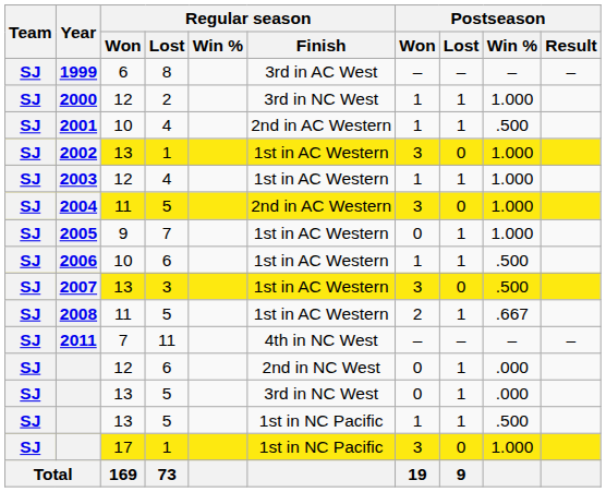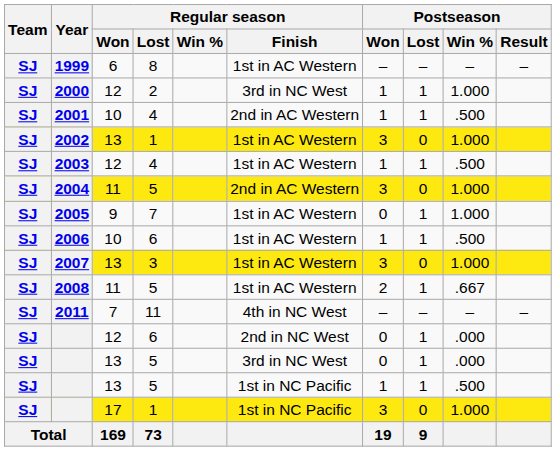 <table class="wikitable" style="font-size: 95%; text-align:center;">
 <tr>
 <th rowspan=2>Team</th>
 <th rowspan=2>Year</th>
 <th colspan=4>Regular season</th>
 <th colspan=4>Postseason</th>
 </tr>
 <tr>
 <th>Won</th>
 <th>Lost</th>
 <th>Win %</th>
 <th>Finish</th>
 <th>Won</th>
 <th>Lost</th>
 <th>Win %</th>
 <th>Result</th>
 </tr>
 <tr>
 <th><a href='#'>SJ</a></th>
 <th><a href='#'>1999</a></th>
 <td>6</td>
 <td>8</td>
 <td></td>
-<td>3rd in AC West</td>
+<td>1st in AC Western</td>
 <td>–</td>
 <td>–</td>
 <td>–</td>
 <td>–</td>
 </tr>
 <tr>
 <th><a href='#'>SJ</a></th>
 <th><a href='#'>2000</a></th>
 <td>12</td>
 <td>2</td>
 <td></td>
 <td>3rd in NC West</td>
 <td>1</td>
 <td>1</td>
 <td>1.000</td>
 <td></td>
 </tr>
 <tr>
 <th><a href='#'>SJ</a></th>
 <th><a href='#'>2001</a></th>
 <td>10</td>
 <td>4</td>
 <td></td>
 <td>2nd in AC Western</td>
 <td>1</td>
 <td>1</td>
 <td>.500</td>
 <td></td>
 </tr>
 <tr ! style="background:#FDE910;">
 <th><a href='#'>SJ</a></th>
 <th><a href='#'>2002</a></th>
 <td>13</td>
 <td>1</td>
 <td></td>
 <td>1st in AC Western</td>
 <td>3</td>
 <td>0</td>
 <td>1.000</td>
 <td></td>
 </tr>
 <tr>
 <th><a href='#'>SJ</a></th>
 <th><a href='#'>2003</a></th>
 <td>12</td>
 <td>4</td>
 <td></td>
 <td>1st in AC Western</td>
 <td>1</td>
 <td>1</td>
-<td>1.000</td>
+<td>.500</td>
 <td></td>
 </tr>
 <tr ! style="background:#FDE910;">
 <th><a href='#'>SJ</a></th>
 <th><a href='#'>2004</a></th>
 <td>11</td>
 <td>5</td>
 <td></td>
 <td>2nd in AC Western</td>
 <td>3</td>
 <td>0</td>
 <td>1.000</td>
 <td></td>
 </tr>
 <tr>
 <th><a href='#'>SJ</a></th>
 <th><a href='#'>2005</a></th>
 <td>9</td>
 <td>7</td>
 <td></td>
 <td>1st in AC Western</td>
 <td>0</td>
 <td>1</td>
 <td>1.000</td>
 <td></td>
 </tr>
 <tr>
 <th><a href='#'>SJ</a></th>
 <th><a href='#'>2006</a></th>
 <td>10</td>
 <td>6</td>
 <td></td>
 <td>1st in AC Western</td>
 <td>1</td>
 <td>1</td>
 <td>.500</td>
 <td></td>
 </tr>
 <tr ! style="background:#FDE910;">
 <th><a href='#'>SJ</a></th>
 <th><a href='#'>2007</a></th>
 <td>13</td>
 <td>3</td>
 <td></td>
 <td>1st in AC Western</td>
 <td>3</td>
 <td>0</td>
-<td>.500</td>
+<td>1.000</td>
 <td></td>
 </tr>
 <tr>
 <th><a href='#'>SJ</a></th>
 <th><a href='#'>2008</a></th>
 <td>11</td>
 <td>5</td>
 <td></td>
 <td>1st in AC Western</td>
 <td>2</td>
 <td>1</td>
 <td>.667</td>
 <td></td>
 </tr>
 <tr>
 <th><a href='#'>SJ</a></th>
 <th><a href='#'>2011</a></th>
 <td>7</td>
 <td>11</td>
 <td></td>
 <td>4th in NC West</td>
 <td>–</td>
 <td>–</td>
 <td>–</td>
 <td>–</td>
 </tr>
 <tr>
 <th><a href='#'>SJ</a></th>
 <th></th>
 <td>12</td>
 <td>6</td>
 <td></td>
 <td>2nd in NC West</td>
 <td>0</td>
 <td>1</td>
 <td>.000</td>
 <td></td>
 </tr>
 <tr>
 <th><a href='#'>SJ</a></th>
 <th></th>
 <td>13</td>
 <td>5</td>
 <td></td>
 <td>3rd in NC West</td>
 <td>0</td>
 <td>1</td>
 <td>.000</td>
 <td></td>
 </tr>
 <tr>
 <th><a href='#'>SJ</a></th>
 <th></th>
 <td>13</td>
 <td>5</td>
 <td></td>
 <td>1st in NC Pacific</td>
 <td>1</td>
 <td>1</td>
 <td>.500</td>
 <td></td>
 </tr>
 <tr ! style="background:#FDE910;">
 <th><a href='#'>SJ</a></th>
 <th></th>
 <td>17</td>
 <td>1</td>
 <td></td>
 <td>1st in NC Pacific</td>
 <td>3</td>
 <td>0</td>
 <td>1.000</td>
 <td></td>
 </tr>
 <tr>
 <th colspan=2>Total</th>
 <th>169</th>
 <th>73</th>
 <th></th>
 <th></th>
 <th>19</th>
 <th>9</th>
 <th></th>
 <th></th>
 </tr>
 </table>
